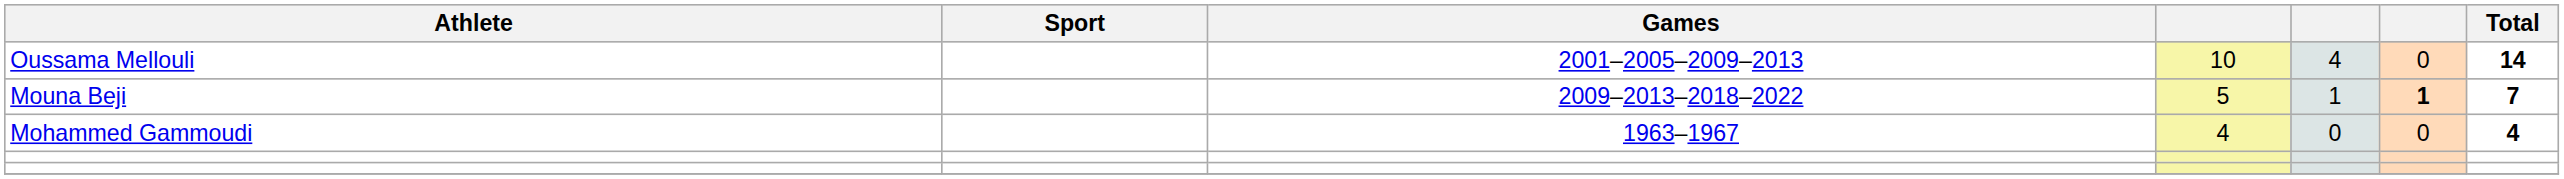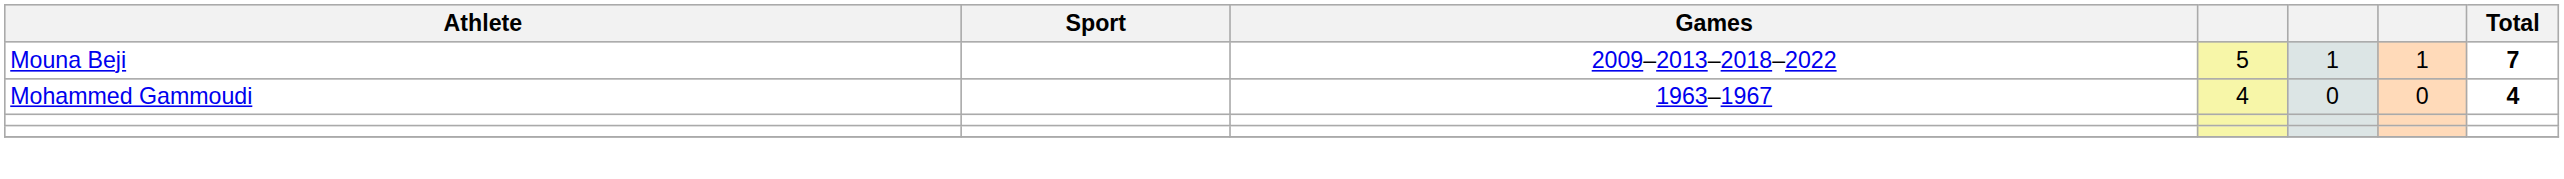 <table class="wikitable" width=80% style="font-size:90%; text-align:center;">
 <tr>
 <th width:150>Athlete</th>
 <th width:150>Sport</th>
 <th width:100>Games</th>
 <th></th>
 <th></th>
 <th></th>
 <th width=50>Total</th>
 </tr>
 <tr align="center" valign="middle" bgcolor="#FFFFFF">
-<td align=left><a href='#'>Oussama Mellouli</a></td>
-<td align=left></td>
-<td><a href='#'>2001</a>–<a href='#'>2005</a>–<a href='#'>2009</a>–<a href='#'>2013</a></td>
-<td style="background:#F7F6A8;">10</td>
-<td style="background:#DCE5E5;">4</td>
-<td style="background:#FFDAB9;">0</td>
-<td><strong>14</strong></td>
-</tr>
-<tr align="center" valign="middle" bgcolor="#FFFFFF">
 <td align=left><a href='#'>Mouna Beji</a></td>
 <td align=left></td>
 <td><a href='#'>2009</a>–<a href='#'>2013</a>–<a href='#'>2018</a>–<a href='#'>2022</a></td>
 <td style="background:#F7F6A8;">5</td>
 <td style="background:#DCE5E5;">1</td>
-<td style="background:#FFDAB9;"><strong>1</strong></td>
+<td style="background:#FFDAB9;">1</td>
 <td><strong>7</strong></td>
 </tr>
 <tr align="center" valign="middle" bgcolor="#FFFFFF">
 <td align=left><a href='#'>Mohammed Gammoudi</a></td>
 <td align=left></td>
 <td><a href='#'>1963</a>–<a href='#'>1967</a></td>
 <td style="background:#F7F6A8;">4</td>
 <td style="background:#DCE5E5;">0</td>
 <td style="background:#FFDAB9;">0</td>
 <td><strong>4</strong></td>
 </tr>
 <tr align="center" valign="middle" bgcolor="#FFFFFF">
 <td align=left><a href='#'></a></td>
 <td align=left></td>
 <td></td>
 <td style="background:#F7F6A8;"></td>
 <td style="background:#DCE5E5;"></td>
 <td style="background:#FFDAB9;"></td>
 <td></td>
 </tr>
 <tr align="center" valign="middle" bgcolor="#FFFFFF">
 <td align=left><a href='#'></a></td>
 <td align=left></td>
 <td></td>
 <td style="background:#F7F6A8;"></td>
 <td style="background:#DCE5E5;"></td>
 <td style="background:#FFDAB9;"></td>
 <td></td>
 </tr>
 <tr>
 </tr>
 </table>
